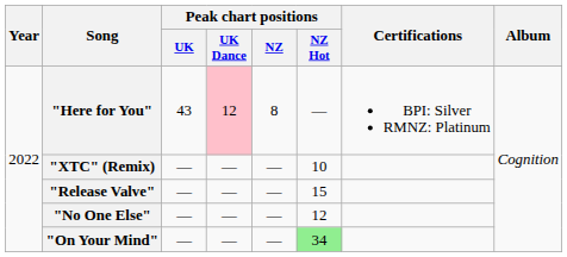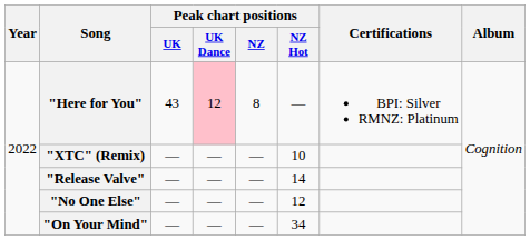 <table class="wikitable plainrowheaders" style="text-align:center;">
 <tr>
 <th scope="col" rowspan="2">Year</th>
 <th scope="col" rowspan="2">Song</th>
 <th scope="col" colspan="4">Peak chart positions</th>
 <th scope="col" rowspan="2">Certifications</th>
 <th scope="col" rowspan="2">Album</th>
 </tr>
 <tr>
 <th scope="col" style="width:3em;font-size:85%;"><a href='#'>UK</a><br></th>
 <th scope="col" style="width:3em;font-size:85%;"><a href='#'>UK<br>Dance</a><br></th>
 <th scope="col" style="width:3em;font-size:85%;"><a href='#'>NZ</a><br></th>
 <th scope="col" style="width:3em;font-size:85%;"><a href='#'>NZ<br>Hot</a><br></th>
 </tr>
 <tr>
 <td rowspan="5">2022</td>
 <th scope="row">"Here for You"<br></th>
 <td>43</td>
 <td style="background: pink;">12</td>
 <td>8</td>
 <td>—</td>
 <td><br><ul><li>BPI: Silver</li><li>RMNZ: Platinum</li></ul></td>
 <td rowspan="5"><em>Cognition</em></td>
 </tr>
 <tr>
 <th scope="row">"XTC" (Remix)<br></th>
 <td>—</td>
 <td>—</td>
 <td>—</td>
 <td>10</td>
 <td></td>
 </tr>
 <tr>
 <th scope="row">"Release Valve"</th>
 <td>—</td>
 <td>—</td>
 <td>—</td>
-<td>15</td>
+<td>14</td>
 <td></td>
 </tr>
 <tr>
 <th scope="row">"No One Else"<br></th>
 <td>—</td>
 <td>—</td>
 <td>—</td>
 <td>12</td>
 <td></td>
 </tr>
 <tr>
 <th scope="row">"On Your Mind"<br></th>
 <td>—</td>
 <td>—</td>
 <td>—</td>
-<td style="background: lightgreen;">34</td>
+<td>34</td>
 <td></td>
 </tr>
 </table>
